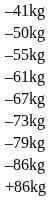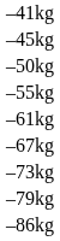 <table>
 <tr>
 <td>–41kg</td>
+<td></td>
+<td></td>
+<td></td>
+</tr>
+<tr>
+<td>–45kg</td>
 <td></td>
 <td></td>
 <td></td>
 </tr>
 <tr>
 <td>–50kg</td>
 <td></td>
 <td></td>
 <td></td>
 </tr>
 <tr>
 <td>–55kg</td>
 <td></td>
 <td></td>
 <td></td>
 </tr>
 <tr>
 <td>–61kg</td>
 <td></td>
 <td></td>
 <td></td>
 </tr>
 <tr>
 <td>–67kg</td>
 <td></td>
 <td></td>
 <td></td>
 </tr>
 <tr>
 <td>–73kg</td>
 <td></td>
 <td></td>
 <td></td>
 </tr>
 <tr>
 <td>–79kg</td>
 <td></td>
 <td></td>
 <td></td>
 </tr>
 <tr>
 <td>–86kg</td>
 <td></td>
 <td></td>
 <td></td>
 </tr>
-<tr>
-<td>+86kg</td>
-<td></td>
-<td></td>
-<td></td>
-</tr>
 </table>
